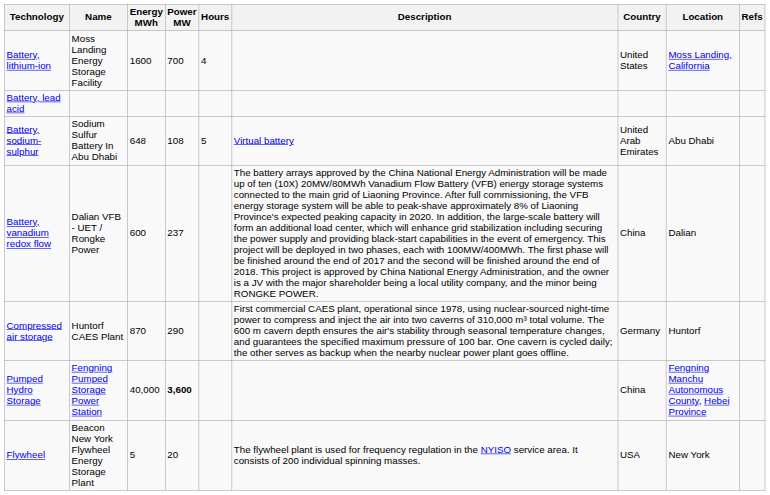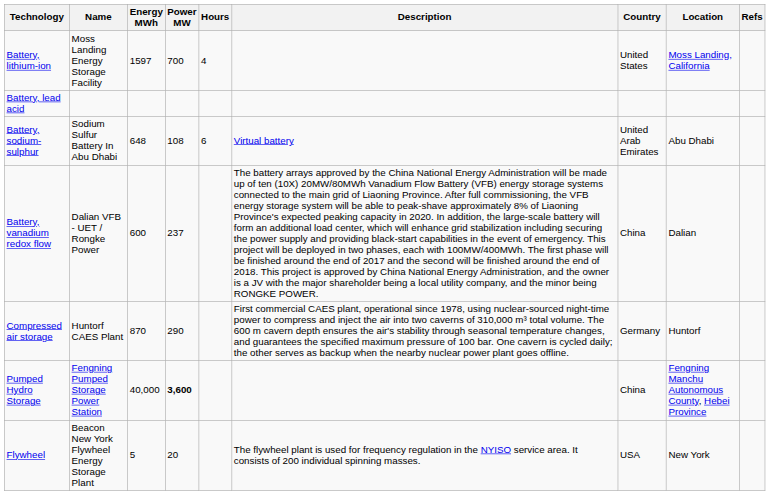 <table class="wikitable sortable">
 <tr>
 <th>Technology</th>
 <th>Name</th>
 <th data-sort-type="number">Energy<br>MWh</th>
 <th data-sort-type="number">Power<br>MW</th>
 <th data-sort-type="number">Hours</th>
 <th>Description</th>
 <th>Country</th>
 <th>Location</th>
 <th>Refs</th>
 </tr>
 <tr>
 <td><a href='#'>Battery, lithium-ion</a></td>
 <td>Moss Landing Energy Storage Facility</td>
-<td>1600</td>
+<td>1597</td>
 <td>700</td>
 <td>4</td>
 <td></td>
 <td>United States</td>
 <td><a href='#'>Moss Landing, California</a></td>
 <td></td>
 </tr>
 <tr>
 <td><a href='#'>Battery, lead acid</a></td>
 <td></td>
 <td></td>
 <td></td>
 <td></td>
 <td></td>
 <td></td>
 <td></td>
 <td></td>
 </tr>
 <tr>
 <td><a href='#'>Battery, sodium-sulphur</a></td>
 <td>Sodium Sulfur Battery In Abu Dhabi</td>
 <td>648</td>
 <td>108</td>
-<td>5</td>
+<td>6</td>
 <td><a href='#'>Virtual battery</a></td>
 <td>United Arab Emirates</td>
 <td>Abu Dhabi</td>
 <td></td>
 </tr>
 <tr>
 <td><a href='#'>Battery, vanadium redox flow</a></td>
 <td>Dalian VFB - UET / Rongke Power</td>
 <td>600</td>
 <td>237</td>
 <td></td>
 <td>The battery arrays approved by the China National Energy Administration will be made up of ten (10X) 20MW/80MWh Vanadium Flow Battery (VFB) energy storage systems connected to the main grid of Liaoning Province. After full commissioning, the VFB energy storage system will be able to peak-shave approximately 8% of Liaoning Province's expected peaking capacity in 2020. In addition, the large-scale battery will form an additional load center, which will enhance grid stabilization including securing the power supply and providing black-start capabilities in the event of emergency. This project will be deployed in two phases, each with 100MW/400MWh. The first phase will be finished around the end of 2017 and the second will be finished around the end of 2018. This project is approved by China National Energy Administration, and the owner is a JV with the major shareholder being a local utility company, and the minor being RONGKE POWER.</td>
 <td>China</td>
 <td>Dalian</td>
 <td></td>
 </tr>
 <tr>
 <td><a href='#'>Compressed air storage</a></td>
 <td>Huntorf CAES Plant</td>
 <td>870</td>
 <td>290</td>
 <td></td>
 <td>First commercial CAES plant, operational since 1978, using nuclear-sourced night-time power to compress and inject the air into two caverns of 310,000 m³ total volume. The 600 m cavern depth ensures the air's stability through seasonal temperature changes, and guarantees the specified maximum pressure of 100 bar. One cavern is cycled daily; the other serves as backup when the nearby nuclear power plant goes offline.</td>
 <td>Germany</td>
 <td>Huntorf</td>
 <td></td>
 </tr>
 <tr>
 <td><a href='#'>Pumped Hydro Storage</a></td>
 <td><a href='#'>Fengning Pumped Storage Power Station</a></td>
 <td>40,000</td>
 <td><strong>3,600</strong></td>
 <td></td>
 <td></td>
 <td>China</td>
 <td><a href='#'>Fengning Manchu Autonomous County</a>, <a href='#'>Hebei Province</a></td>
 <td></td>
 </tr>
 <tr>
 <td><a href='#'>Flywheel</a></td>
 <td>Beacon New York Flywheel Energy Storage Plant</td>
 <td>5</td>
 <td>20</td>
 <td></td>
 <td>The flywheel plant is used for frequency regulation in the <a href='#'>NYISO</a> service area. It consists of 200 individual spinning masses.</td>
 <td>USA</td>
 <td>New York</td>
 <td></td>
 </tr>
 </table>
